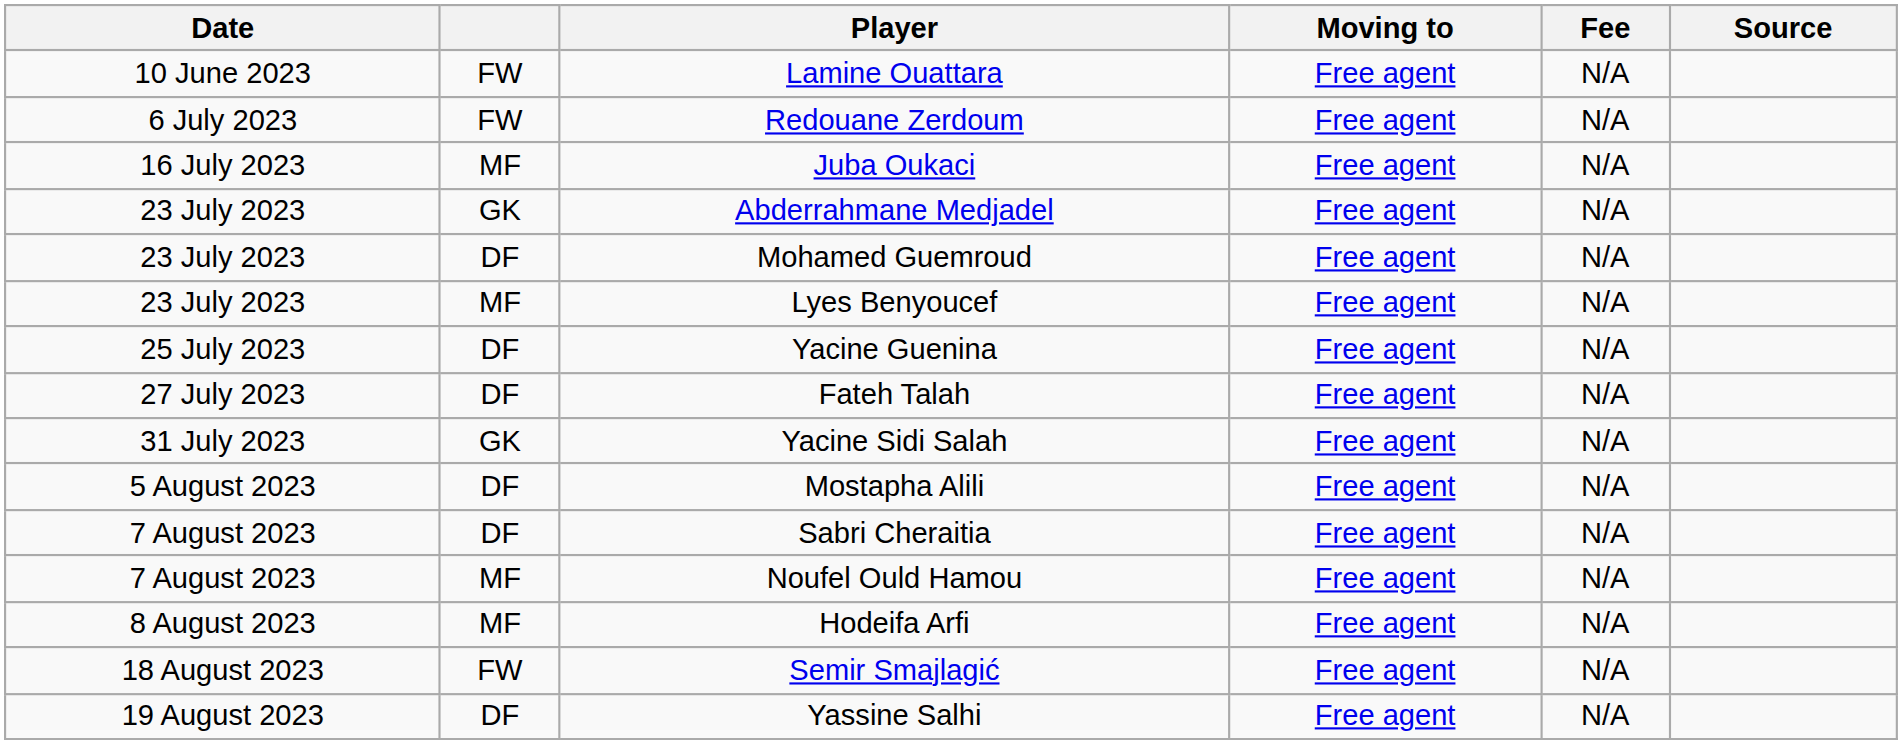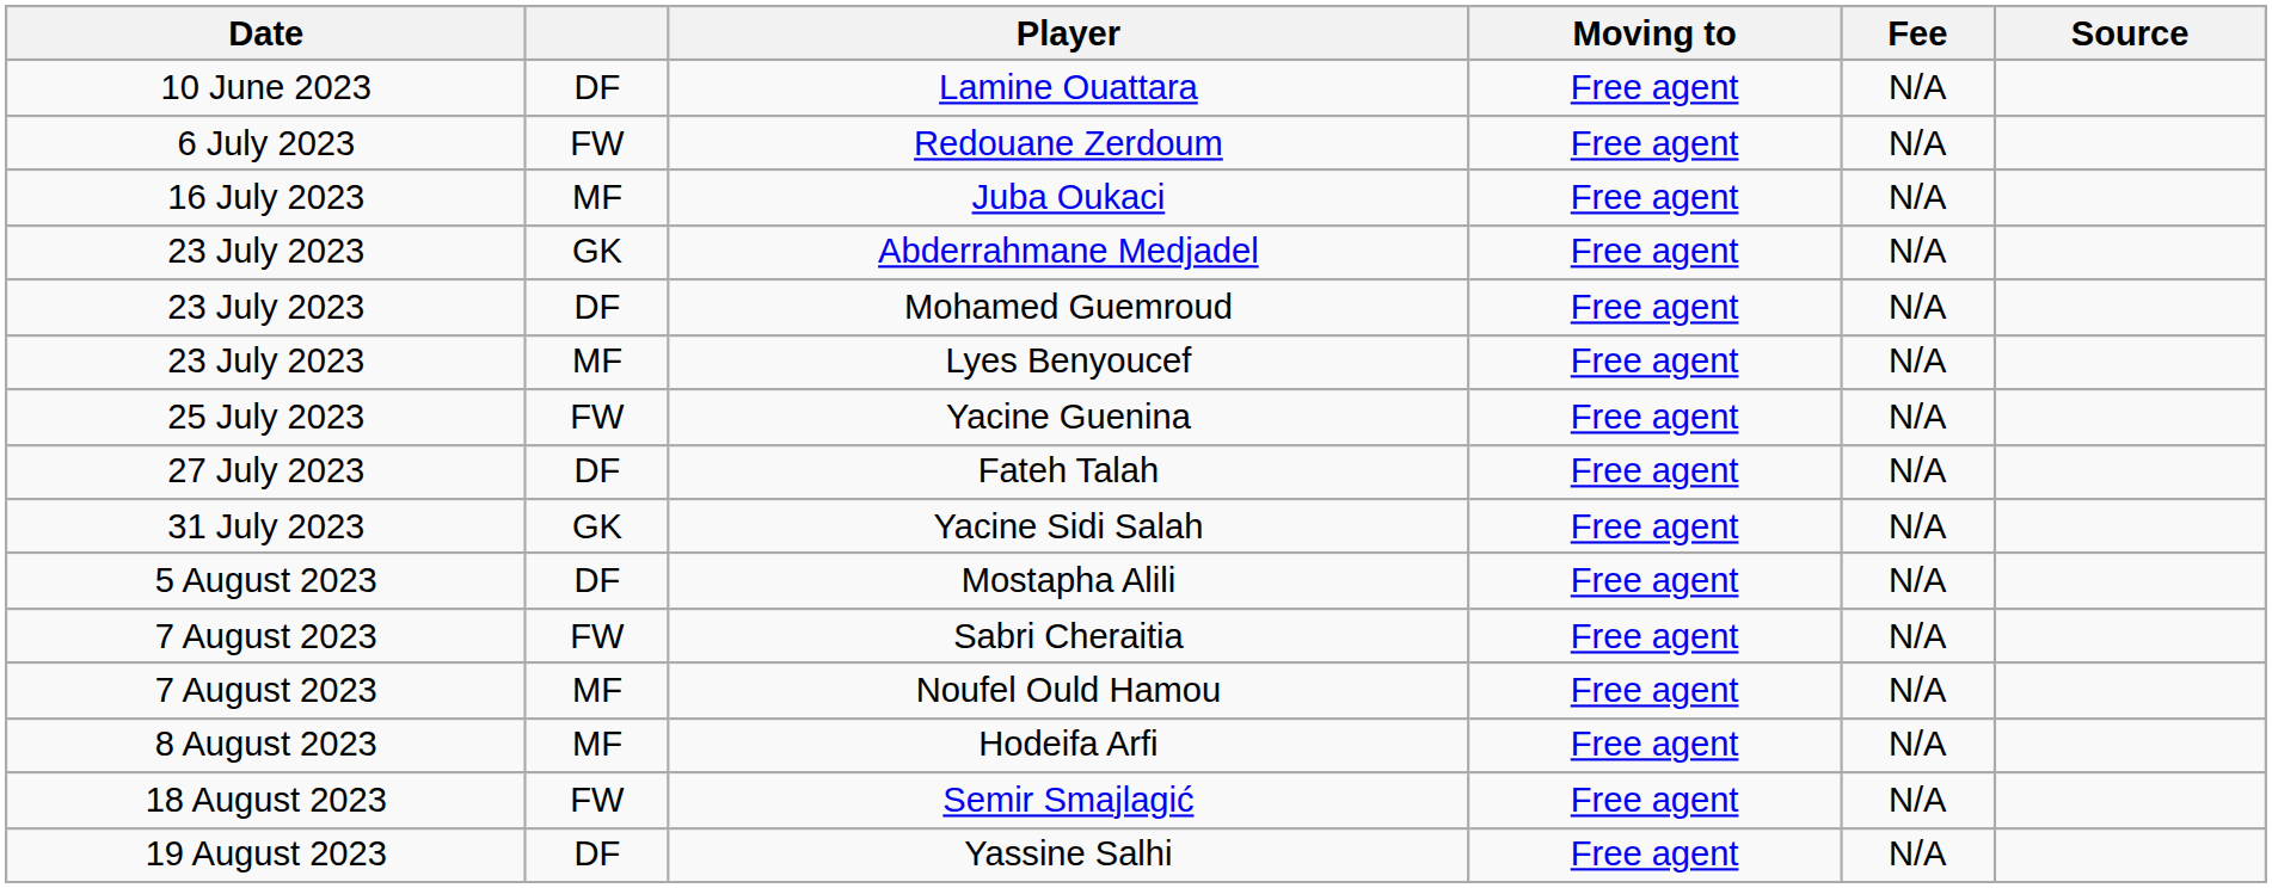 <table class="wikitable sortable" style="width:70%; text-align:center; font-size:85%; text-align:centre;">
 <tr>
 <th>Date</th>
 <th></th>
 <th>Player</th>
 <th>Moving to</th>
 <th>Fee</th>
 <th>Source</th>
 </tr>
 <tr>
 <td>10 June 2023</td>
-<td>FW</td>
+<td>DF</td>
 <td> <a href='#'>Lamine Ouattara</a></td>
 <td><a href='#'>Free agent</a></td>
 <td>N/A</td>
 <td></td>
 </tr>
 <tr>
 <td>6 July 2023</td>
 <td>FW</td>
 <td> <a href='#'>Redouane Zerdoum</a></td>
 <td><a href='#'>Free agent</a></td>
 <td>N/A</td>
 <td></td>
 </tr>
 <tr>
 <td>16 July 2023</td>
 <td>MF</td>
 <td> <a href='#'>Juba Oukaci</a></td>
 <td><a href='#'>Free agent</a></td>
 <td>N/A</td>
 <td></td>
 </tr>
 <tr>
 <td>23 July 2023</td>
 <td>GK</td>
 <td> <a href='#'>Abderrahmane Medjadel</a></td>
 <td><a href='#'>Free agent</a></td>
 <td>N/A</td>
 <td></td>
 </tr>
 <tr>
 <td>23 July 2023</td>
 <td>DF</td>
 <td> Mohamed Guemroud</td>
 <td><a href='#'>Free agent</a></td>
 <td>N/A</td>
 <td></td>
 </tr>
 <tr>
 <td>23 July 2023</td>
 <td>MF</td>
 <td> Lyes Benyoucef</td>
 <td><a href='#'>Free agent</a></td>
 <td>N/A</td>
 <td></td>
 </tr>
 <tr>
 <td>25 July 2023</td>
-<td>DF</td>
+<td>FW</td>
 <td> Yacine Guenina</td>
 <td><a href='#'>Free agent</a></td>
 <td>N/A</td>
 <td></td>
 </tr>
 <tr>
 <td>27 July 2023</td>
 <td>DF</td>
 <td> Fateh Talah</td>
 <td><a href='#'>Free agent</a></td>
 <td>N/A</td>
 <td></td>
 </tr>
 <tr>
 <td>31 July 2023</td>
 <td>GK</td>
 <td> Yacine Sidi Salah</td>
 <td><a href='#'>Free agent</a></td>
 <td>N/A</td>
 <td></td>
 </tr>
 <tr>
 <td>5 August 2023</td>
 <td>DF</td>
 <td> Mostapha Alili</td>
 <td><a href='#'>Free agent</a></td>
 <td>N/A</td>
 <td></td>
 </tr>
 <tr>
 <td>7 August 2023</td>
-<td>DF</td>
+<td>FW</td>
 <td> Sabri Cheraitia</td>
 <td><a href='#'>Free agent</a></td>
 <td>N/A</td>
 <td></td>
 </tr>
 <tr>
 <td>7 August 2023</td>
 <td>MF</td>
 <td> Noufel Ould Hamou</td>
 <td><a href='#'>Free agent</a></td>
 <td>N/A</td>
 <td></td>
 </tr>
 <tr>
 <td>8 August 2023</td>
 <td>MF</td>
 <td> Hodeifa Arfi</td>
 <td><a href='#'>Free agent</a></td>
 <td>N/A</td>
 <td></td>
 </tr>
 <tr>
 <td>18 August 2023</td>
 <td>FW</td>
 <td> <a href='#'>Semir Smajlagić</a></td>
 <td><a href='#'>Free agent</a></td>
 <td>N/A</td>
 <td></td>
 </tr>
 <tr>
 <td>19 August 2023</td>
 <td>DF</td>
 <td> Yassine Salhi</td>
 <td><a href='#'>Free agent</a></td>
 <td>N/A</td>
 <td></td>
 </tr>
 <tr>
 </tr>
 </table>
